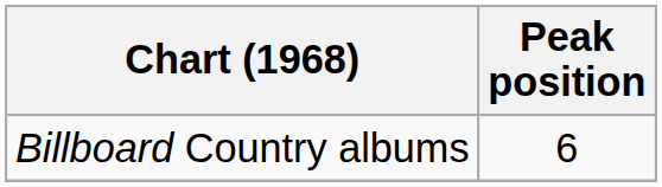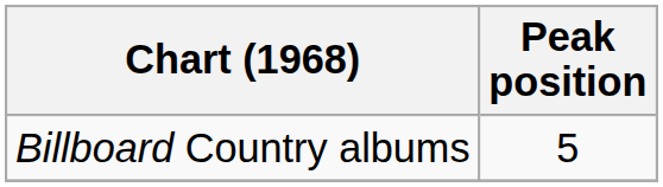 <table class="wikitable">
 <tr>
 <th>Chart (1968)</th>
 <th>Peak<br>position</th>
 </tr>
 <tr>
 <td><em>Billboard</em> Country albums</td>
-<td align="center">6</td>
+<td align="center">5</td>
 </tr>
 <tr>
 </tr>
 </table>
